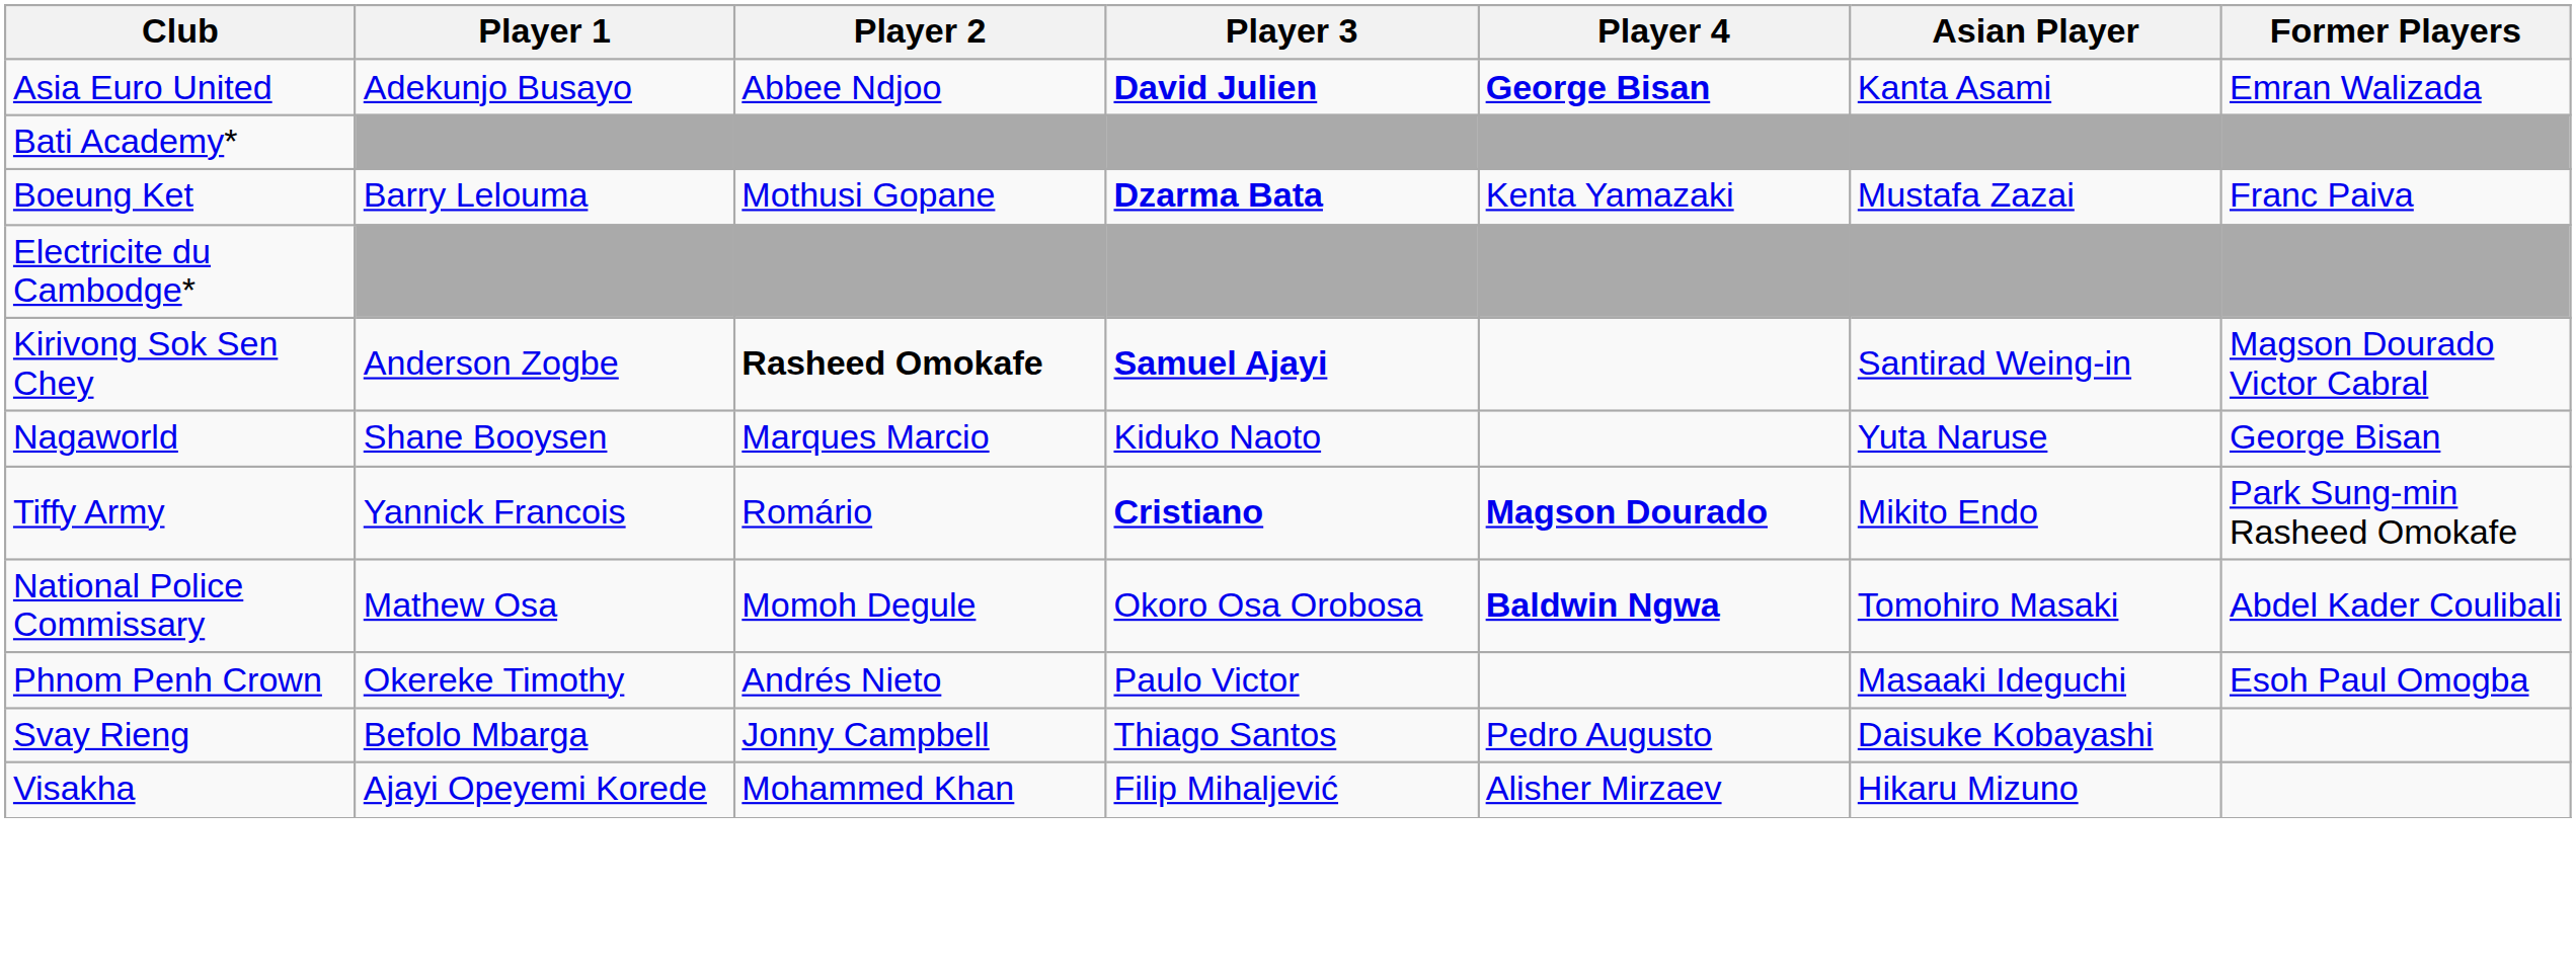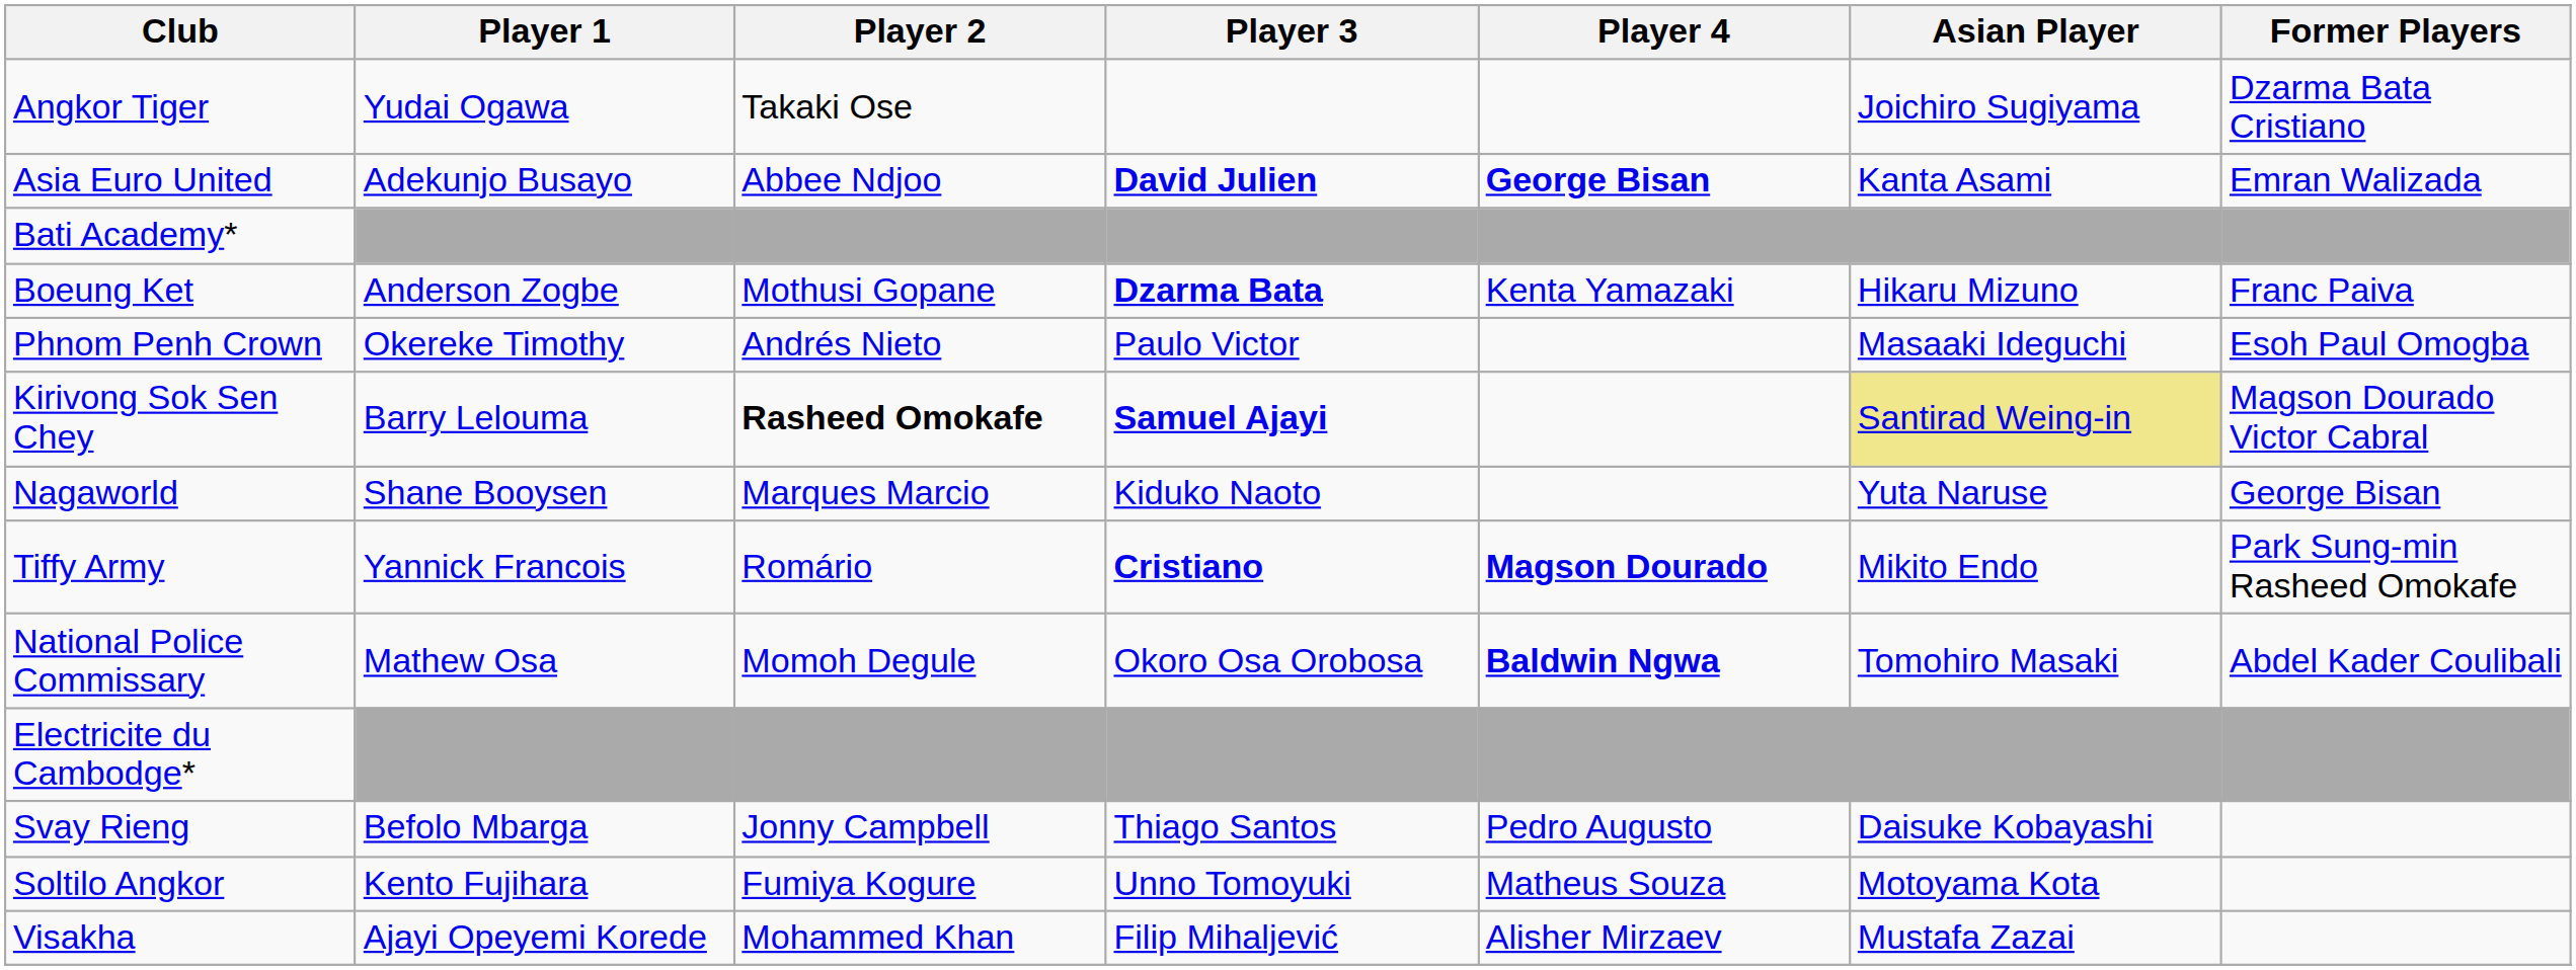 <table class="sortable wikitable" border="1">
 <tr>
 <th width="155">Club</th>
 <th width="168">Player 1</th>
 <th width="165">Player 2</th>
 <th width="165">Player 3</th>
 <th width="165">Player 4</th>
 <th width="165">Asian Player</th>
 <th>Former Players</th>
+</tr>
+<tr>
+<td><a href='#'>Angkor Tiger</a></td>
+<td><a href='#'>Yudai Ogawa</a></td>
+<td>Takaki Ose</td>
+<td></td>
+<td></td>
+<td><a href='#'>Joichiro Sugiyama</a></td>
+<td><a href='#'>Dzarma Bata</a><br><a href='#'>Cristiano</a></td>
 </tr>
 <tr>
 <td><a href='#'>Asia Euro United</a></td>
 <td><a href='#'>Adekunjo Busayo</a></td>
 <td><a href='#'>Abbee Ndjoo</a></td>
 <td><strong><a href='#'>David Julien</a></strong></td>
 <td><strong><a href='#'>George Bisan</a></strong></td>
 <td><a href='#'>Kanta Asami</a></td>
 <td><a href='#'>Emran Walizada</a></td>
 </tr>
 <tr>
 <td><a href='#'>Bati Academy</a>*</td>
 <td bgcolor=#aaa></td>
 <td bgcolor=#aaa></td>
 <td bgcolor=#aaa></td>
 <td bgcolor=#aaa></td>
 <td bgcolor=#aaa></td>
 <td bgcolor=#aaa></td>
 </tr>
 <tr>
 <td><a href='#'>Boeung Ket</a></td>
-<td><a href='#'>Barry Lelouma</a></td>
+<td><a href='#'>Anderson Zogbe</a></td>
 <td><a href='#'>Mothusi Gopane</a></td>
 <td><strong><a href='#'>Dzarma Bata</a></strong></td>
 <td><a href='#'>Kenta Yamazaki</a></td>
-<td> <a href='#'>Mustafa Zazai</a></td>
+<td><a href='#'>Hikaru Mizuno</a></td>
 <td><a href='#'>Franc Paiva</a></td>
 </tr>
 <tr>
-<td><a href='#'>Electricite du Cambodge</a>*</td>
-<td bgcolor=#aaa></td>
-<td bgcolor=#aaa></td>
-<td bgcolor=#aaa></td>
-<td bgcolor=#aaa></td>
-<td bgcolor=#aaa></td>
-<td bgcolor=#aaa></td>
+<td><a href='#'>Phnom Penh Crown</a></td>
+<td><a href='#'>Okereke Timothy</a></td>
+<td><a href='#'>Andrés Nieto</a></td>
+<td> <a href='#'>Paulo Victor</a></td>
+<td></td>
+<td> <a href='#'>Masaaki Ideguchi</a></td>
+<td><a href='#'>Esoh Paul Omogba</a></td>
 </tr>
 <tr>
 <td><a href='#'>Kirivong Sok Sen Chey</a></td>
-<td><a href='#'>Anderson Zogbe</a></td>
+<td><a href='#'>Barry Lelouma</a></td>
 <td><strong>Rasheed Omokafe</strong></td>
 <td><strong><a href='#'>Samuel Ajayi</a></strong></td>
 <td></td>
-<td><a href='#'>Santirad Weing-in</a></td>
+<td style="background: khaki;"><a href='#'>Santirad Weing-in</a></td>
 <td> <a href='#'>Magson Dourado</a><br> <a href='#'>Victor Cabral</a></td>
 </tr>
 <tr>
 <td><a href='#'>Nagaworld</a></td>
 <td><a href='#'>Shane Booysen</a></td>
 <td> <a href='#'>Marques Marcio</a></td>
 <td> <a href='#'>Kiduko Naoto</a></td>
 <td></td>
 <td> <a href='#'>Yuta Naruse</a></td>
 <td> <a href='#'>George Bisan</a></td>
 </tr>
 <tr>
 <td><a href='#'>Tiffy Army</a></td>
 <td> <a href='#'>Yannick Francois</a></td>
 <td> <a href='#'>Romário</a></td>
 <td><strong><a href='#'>Cristiano</a></strong></td>
 <td> <strong><a href='#'>Magson Dourado</a></strong></td>
 <td> <a href='#'>Mikito Endo</a></td>
 <td> <a href='#'>Park Sung-min</a><br> Rasheed Omokafe</td>
 </tr>
 <tr>
 <td><a href='#'>National Police Commissary</a></td>
 <td><a href='#'>Mathew Osa</a></td>
 <td><a href='#'>Momoh Degule</a></td>
 <td><a href='#'>Okoro Osa Orobosa</a></td>
 <td><strong><a href='#'>Baldwin Ngwa</a></strong></td>
 <td> <a href='#'>Tomohiro Masaki</a></td>
 <td><a href='#'>Abdel Kader Coulibali</a></td>
 </tr>
 <tr>
-<td><a href='#'>Phnom Penh Crown</a></td>
-<td><a href='#'>Okereke Timothy</a></td>
-<td><a href='#'>Andrés Nieto</a></td>
-<td> <a href='#'>Paulo Victor</a></td>
-<td></td>
-<td> <a href='#'>Masaaki Ideguchi</a></td>
-<td><a href='#'>Esoh Paul Omogba</a></td>
+<td><a href='#'>Electricite du Cambodge</a>*</td>
+<td bgcolor=#aaa></td>
+<td bgcolor=#aaa></td>
+<td bgcolor=#aaa></td>
+<td bgcolor=#aaa></td>
+<td bgcolor=#aaa></td>
+<td bgcolor=#aaa></td>
 </tr>
 <tr>
 <td><a href='#'>Svay Rieng</a></td>
 <td><a href='#'>Befolo Mbarga</a></td>
 <td><a href='#'>Jonny Campbell</a></td>
 <td><a href='#'>Thiago Santos</a></td>
 <td><a href='#'>Pedro Augusto</a></td>
 <td> <a href='#'>Daisuke Kobayashi</a></td>
 <td></td>
 </tr>
 <tr>
+<td><a href='#'>Soltilo Angkor</a></td>
+<td><a href='#'>Kento Fujihara</a></td>
+<td><a href='#'>Fumiya Kogure</a></td>
+<td><a href='#'>Unno Tomoyuki</a></td>
+<td><a href='#'>Matheus Souza</a></td>
+<td><a href='#'>Motoyama Kota</a></td>
+<td></td>
+</tr>
+<tr>
 <td><a href='#'>Visakha</a></td>
 <td><a href='#'>Ajayi Opeyemi Korede</a></td>
 <td><a href='#'>Mohammed Khan</a></td>
 <td><a href='#'>Filip Mihaljević</a></td>
 <td> <a href='#'>Alisher Mirzaev</a></td>
-<td><a href='#'>Hikaru Mizuno</a></td>
+<td> <a href='#'>Mustafa Zazai</a></td>
 <td></td>
 </tr>
 <tr>
 </tr>
 </table>
